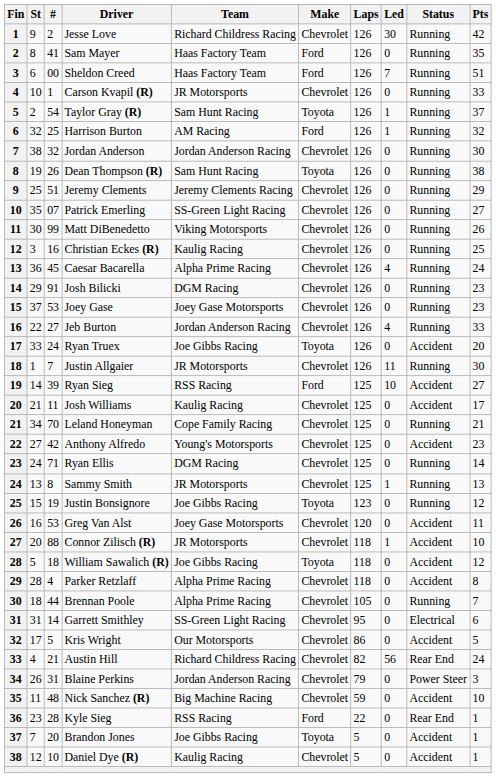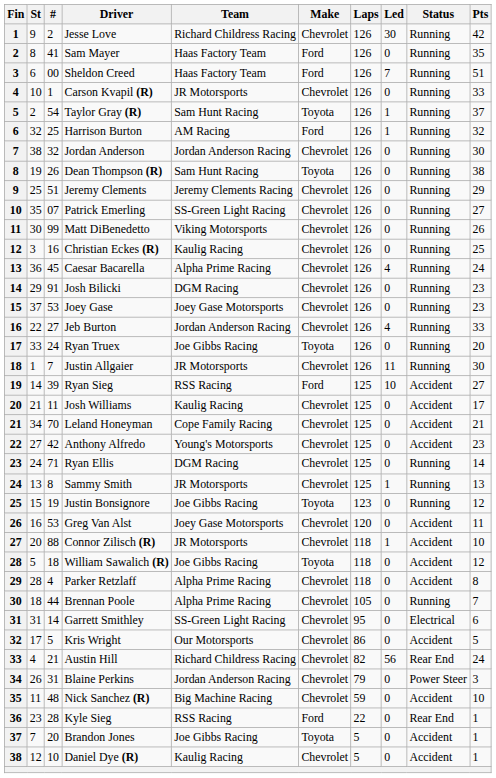 <table class="wikitable" style="font-size:95%">
 <tr>
 <th>Fin</th>
 <th>St</th>
 <th>#</th>
 <th>Driver</th>
 <th>Team</th>
 <th>Make</th>
 <th>Laps</th>
 <th>Led</th>
 <th>Status</th>
 <th>Pts</th>
 </tr>
 <tr>
 <th>1</th>
 <td>9</td>
 <td>2</td>
 <td>Jesse Love</td>
 <td>Richard Childress Racing</td>
 <td>Chevrolet</td>
 <td>126</td>
 <td>30</td>
 <td>Running</td>
 <td>42</td>
 </tr>
 <tr>
 <th>2</th>
 <td>8</td>
 <td>41</td>
 <td>Sam Mayer</td>
 <td>Haas Factory Team</td>
 <td>Ford</td>
 <td>126</td>
 <td>0</td>
 <td>Running</td>
 <td>35</td>
 </tr>
 <tr>
 <th>3</th>
 <td>6</td>
 <td>00</td>
 <td>Sheldon Creed</td>
 <td>Haas Factory Team</td>
 <td>Ford</td>
 <td>126</td>
 <td>7</td>
 <td>Running</td>
 <td>51</td>
 </tr>
 <tr>
 <th>4</th>
 <td>10</td>
 <td>1</td>
 <td>Carson Kvapil <strong>(R)</strong></td>
 <td>JR Motorsports</td>
 <td>Chevrolet</td>
 <td>126</td>
 <td>0</td>
 <td>Running</td>
 <td>33</td>
 </tr>
 <tr>
 <th>5</th>
 <td>2</td>
 <td>54</td>
 <td>Taylor Gray <strong>(R)</strong></td>
 <td>Sam Hunt Racing</td>
 <td>Toyota</td>
 <td>126</td>
 <td>1</td>
 <td>Running</td>
 <td>37</td>
 </tr>
 <tr>
 <th>6</th>
 <td>32</td>
 <td>25</td>
 <td>Harrison Burton</td>
 <td>AM Racing</td>
 <td>Ford</td>
 <td>126</td>
 <td>1</td>
 <td>Running</td>
 <td>32</td>
 </tr>
 <tr>
 <th>7</th>
 <td>38</td>
 <td>32</td>
 <td>Jordan Anderson</td>
 <td>Jordan Anderson Racing</td>
 <td>Chevrolet</td>
 <td>126</td>
 <td>0</td>
 <td>Running</td>
 <td>30</td>
 </tr>
 <tr>
 <th>8</th>
 <td>19</td>
 <td>26</td>
 <td>Dean Thompson <strong>(R)</strong></td>
 <td>Sam Hunt Racing</td>
 <td>Toyota</td>
 <td>126</td>
 <td>0</td>
 <td>Running</td>
 <td>38</td>
 </tr>
 <tr>
 <th>9</th>
 <td>25</td>
 <td>51</td>
 <td>Jeremy Clements</td>
 <td>Jeremy Clements Racing</td>
 <td>Chevrolet</td>
 <td>126</td>
 <td>0</td>
 <td>Running</td>
 <td>29</td>
 </tr>
 <tr>
 <th>10</th>
 <td>35</td>
 <td>07</td>
 <td>Patrick Emerling</td>
 <td>SS-Green Light Racing</td>
 <td>Chevrolet</td>
 <td>126</td>
 <td>0</td>
 <td>Running</td>
 <td>27</td>
 </tr>
 <tr>
 <th>11</th>
 <td>30</td>
 <td>99</td>
 <td>Matt DiBenedetto</td>
 <td>Viking Motorsports</td>
 <td>Chevrolet</td>
 <td>126</td>
 <td>0</td>
 <td>Running</td>
 <td>26</td>
 </tr>
 <tr>
 <th>12</th>
 <td>3</td>
 <td>16</td>
 <td>Christian Eckes <strong>(R)</strong></td>
 <td>Kaulig Racing</td>
 <td>Chevrolet</td>
 <td>126</td>
 <td>0</td>
 <td>Running</td>
 <td>25</td>
 </tr>
 <tr>
 <th>13</th>
 <td>36</td>
 <td>45</td>
 <td>Caesar Bacarella</td>
 <td>Alpha Prime Racing</td>
 <td>Chevrolet</td>
 <td>126</td>
 <td>4</td>
 <td>Running</td>
 <td>24</td>
 </tr>
 <tr>
 <th>14</th>
 <td>29</td>
 <td>91</td>
 <td>Josh Bilicki</td>
 <td>DGM Racing</td>
 <td>Chevrolet</td>
 <td>126</td>
 <td>0</td>
 <td>Running</td>
 <td>23</td>
 </tr>
 <tr>
 <th>15</th>
 <td>37</td>
 <td>53</td>
 <td>Joey Gase</td>
 <td>Joey Gase Motorsports</td>
 <td>Chevrolet</td>
 <td>126</td>
 <td>0</td>
 <td>Running</td>
 <td>23</td>
 </tr>
 <tr>
 <th>16</th>
 <td>22</td>
 <td>27</td>
 <td>Jeb Burton</td>
 <td>Jordan Anderson Racing</td>
 <td>Chevrolet</td>
 <td>126</td>
 <td>4</td>
 <td>Running</td>
 <td>33</td>
 </tr>
 <tr>
 <th>17</th>
 <td>33</td>
 <td>24</td>
 <td>Ryan Truex</td>
 <td>Joe Gibbs Racing</td>
 <td>Toyota</td>
 <td>126</td>
 <td>0</td>
-<td>Accident</td>
+<td>Running</td>
 <td>20</td>
 </tr>
 <tr>
 <th>18</th>
 <td>1</td>
 <td>7</td>
 <td>Justin Allgaier</td>
 <td>JR Motorsports</td>
 <td>Chevrolet</td>
 <td>126</td>
 <td>11</td>
 <td>Running</td>
 <td>30</td>
 </tr>
 <tr>
 <th>19</th>
 <td>14</td>
 <td>39</td>
 <td>Ryan Sieg</td>
 <td>RSS Racing</td>
 <td>Ford</td>
 <td>125</td>
 <td>10</td>
 <td>Accident</td>
 <td>27</td>
 </tr>
 <tr>
 <th>20</th>
 <td>21</td>
 <td>11</td>
 <td>Josh Williams</td>
 <td>Kaulig Racing</td>
 <td>Chevrolet</td>
 <td>125</td>
 <td>0</td>
 <td>Accident</td>
 <td>17</td>
 </tr>
 <tr>
 <th>21</th>
 <td>34</td>
 <td>70</td>
 <td>Leland Honeyman</td>
 <td>Cope Family Racing</td>
 <td>Chevrolet</td>
 <td>125</td>
 <td>0</td>
-<td>Running</td>
+<td>Accident</td>
 <td>21</td>
 </tr>
 <tr>
 <th>22</th>
 <td>27</td>
 <td>42</td>
 <td>Anthony Alfredo</td>
 <td>Young's Motorsports</td>
 <td>Chevrolet</td>
 <td>125</td>
 <td>0</td>
 <td>Accident</td>
 <td>23</td>
 </tr>
 <tr>
 <th>23</th>
 <td>24</td>
 <td>71</td>
 <td>Ryan Ellis</td>
 <td>DGM Racing</td>
 <td>Chevrolet</td>
 <td>125</td>
 <td>0</td>
 <td>Running</td>
 <td>14</td>
 </tr>
 <tr>
 <th>24</th>
 <td>13</td>
 <td>8</td>
 <td>Sammy Smith</td>
 <td>JR Motorsports</td>
 <td>Chevrolet</td>
 <td>125</td>
 <td>1</td>
 <td>Running</td>
 <td>13</td>
 </tr>
 <tr>
 <th>25</th>
 <td>15</td>
 <td>19</td>
 <td>Justin Bonsignore</td>
 <td>Joe Gibbs Racing</td>
 <td>Toyota</td>
 <td>123</td>
 <td>0</td>
 <td>Running</td>
 <td>12</td>
 </tr>
 <tr>
 <th>26</th>
 <td>16</td>
 <td>53</td>
 <td>Greg Van Alst</td>
 <td>Joey Gase Motorsports</td>
 <td>Chevrolet</td>
 <td>120</td>
 <td>0</td>
 <td>Accident</td>
 <td>11</td>
 </tr>
 <tr>
 <th>27</th>
 <td>20</td>
 <td>88</td>
 <td>Connor Zilisch <strong>(R)</strong></td>
 <td>JR Motorsports</td>
 <td>Chevrolet</td>
 <td>118</td>
 <td>1</td>
 <td>Accident</td>
 <td>10</td>
 </tr>
 <tr>
 <th>28</th>
 <td>5</td>
 <td>18</td>
 <td>William Sawalich <strong>(R)</strong></td>
 <td>Joe Gibbs Racing</td>
 <td>Toyota</td>
 <td>118</td>
 <td>0</td>
 <td>Accident</td>
 <td>12</td>
 </tr>
 <tr>
 <th>29</th>
 <td>28</td>
 <td>4</td>
 <td>Parker Retzlaff</td>
 <td>Alpha Prime Racing</td>
 <td>Chevrolet</td>
 <td>118</td>
 <td>0</td>
 <td>Accident</td>
 <td>8</td>
 </tr>
 <tr>
 <th>30</th>
 <td>18</td>
 <td>44</td>
 <td>Brennan Poole</td>
 <td>Alpha Prime Racing</td>
 <td>Chevrolet</td>
 <td>105</td>
 <td>0</td>
 <td>Running</td>
 <td>7</td>
 </tr>
 <tr>
 <th>31</th>
 <td>31</td>
 <td>14</td>
 <td>Garrett Smithley</td>
 <td>SS-Green Light Racing</td>
 <td>Chevrolet</td>
 <td>95</td>
 <td>0</td>
 <td>Electrical</td>
 <td>6</td>
 </tr>
 <tr>
 <th>32</th>
 <td>17</td>
 <td>5</td>
 <td>Kris Wright</td>
 <td>Our Motorsports</td>
 <td>Chevrolet</td>
 <td>86</td>
 <td>0</td>
 <td>Accident</td>
 <td>5</td>
 </tr>
 <tr>
 <th>33</th>
 <td>4</td>
 <td>21</td>
 <td>Austin Hill</td>
 <td>Richard Childress Racing</td>
 <td>Chevrolet</td>
 <td>82</td>
 <td>56</td>
 <td>Rear End</td>
 <td>24</td>
 </tr>
 <tr>
 <th>34</th>
 <td>26</td>
 <td>31</td>
 <td>Blaine Perkins</td>
 <td>Jordan Anderson Racing</td>
 <td>Chevrolet</td>
 <td>79</td>
 <td>0</td>
 <td>Power Steer</td>
 <td>3</td>
 </tr>
 <tr>
 <th>35</th>
 <td>11</td>
 <td>48</td>
 <td>Nick Sanchez <strong>(R)</strong></td>
 <td>Big Machine Racing</td>
 <td>Chevrolet</td>
 <td>59</td>
 <td>0</td>
 <td>Accident</td>
 <td>10</td>
 </tr>
 <tr>
 <th>36</th>
 <td>23</td>
 <td>28</td>
 <td>Kyle Sieg</td>
 <td>RSS Racing</td>
 <td>Ford</td>
 <td>22</td>
 <td>0</td>
 <td>Rear End</td>
 <td>1</td>
 </tr>
 <tr>
 <th>37</th>
 <td>7</td>
 <td>20</td>
 <td>Brandon Jones</td>
 <td>Joe Gibbs Racing</td>
 <td>Toyota</td>
 <td>5</td>
 <td>0</td>
 <td>Accident</td>
 <td>1</td>
 </tr>
 <tr>
 <th>38</th>
 <td>12</td>
 <td>10</td>
 <td>Daniel Dye <strong>(R)</strong></td>
 <td>Kaulig Racing</td>
 <td>Chevrolet</td>
 <td>5</td>
 <td>0</td>
 <td>Accident</td>
 <td>1</td>
 </tr>
 <tr>
 <th colspan="10"></th>
 </tr>
 </table>
